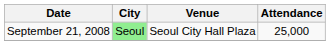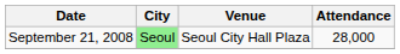 <table class="wikitable" style="text-align:center;">
 <tr>
 <th>Date</th>
 <th>City</th>
 <th>Venue</th>
 <th>Attendance</th>
 </tr>
 <tr>
 <td>September 21, 2008</td>
 <td style="background: lightgreen;">Seoul</td>
 <td>Seoul City Hall Plaza</td>
-<td>25,000</td>
+<td>28,000</td>
 </tr>
 <tr>
 </tr>
 </table>
